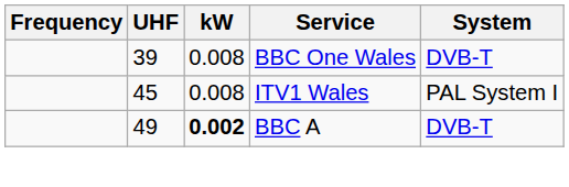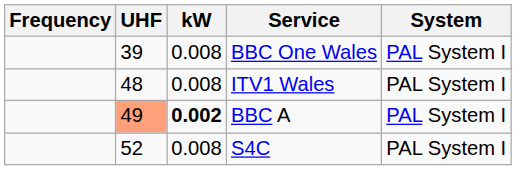 <table class="wikitable sortable">
 <tr>
 <th>Frequency</th>
 <th>UHF</th>
 <th>kW</th>
 <th>Service</th>
 <th>System</th>
 </tr>
 <tr>
 <td></td>
 <td>39</td>
 <td>0.008</td>
 <td><a href='#'>BBC One Wales</a></td>
-<td><a href='#'>DVB-T</a></td>
+<td><a href='#'>PAL</a> System I</td>
 </tr>
 <tr>
 <td></td>
-<td>45</td>
+<td>48</td>
 <td>0.008</td>
 <td><a href='#'>ITV1 Wales</a></td>
 <td>PAL System I</td>
 </tr>
 <tr>
 <td></td>
-<td>49</td>
+<td style="background: lightsalmon;">49</td>
 <td><strong>0.002</strong></td>
 <td><a href='#'>BBC</a> A</td>
-<td><a href='#'>DVB-T</a></td>
+<td><a href='#'>PAL</a> System I</td>
+</tr>
+<tr>
+<td></td>
+<td>52</td>
+<td>0.008</td>
+<td><a href='#'>S4C</a></td>
+<td>PAL System I</td>
 </tr>
 </table>
